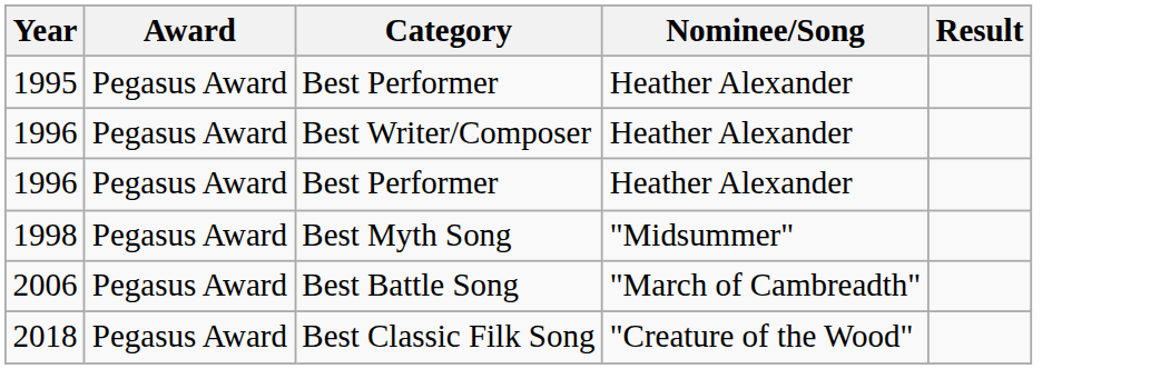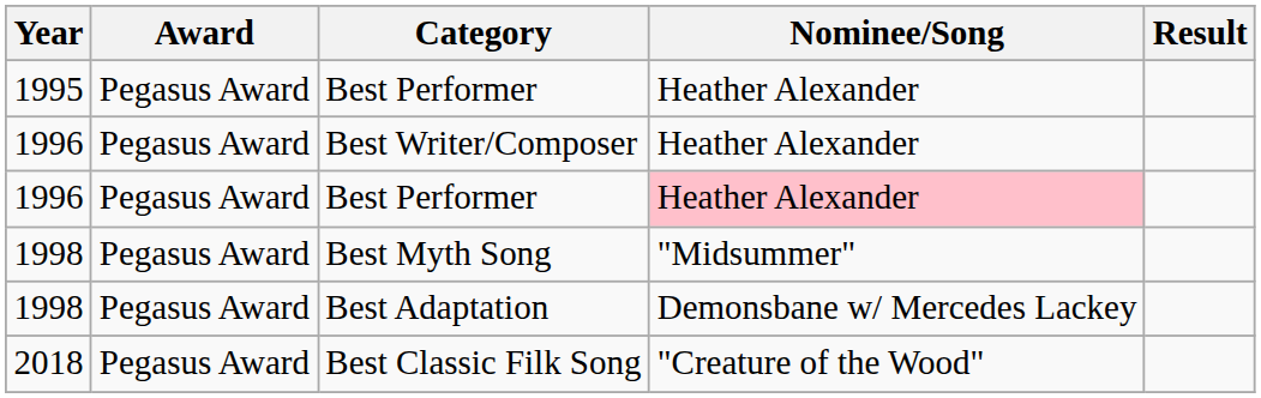 <table class="wikitable">
 <tr>
 <th>Year</th>
 <th>Award</th>
 <th>Category</th>
 <th>Nominee/Song</th>
 <th>Result</th>
 </tr>
 <tr>
 <td>1995</td>
 <td>Pegasus Award</td>
 <td>Best Performer</td>
 <td>Heather Alexander</td>
 <td></td>
 </tr>
 <tr>
 <td>1996</td>
 <td>Pegasus Award</td>
 <td>Best Writer/Composer</td>
 <td>Heather Alexander</td>
 <td></td>
 </tr>
 <tr>
 <td>1996</td>
 <td>Pegasus Award</td>
 <td>Best Performer</td>
-<td>Heather Alexander</td>
+<td style="background: pink;">Heather Alexander</td>
 <td></td>
 </tr>
 <tr>
 <td>1998</td>
 <td>Pegasus Award</td>
 <td>Best Myth Song</td>
 <td>"Midsummer"</td>
 <td></td>
 </tr>
 <tr>
-<td>2006</td>
+<td>1998</td>
 <td>Pegasus Award</td>
-<td>Best Battle Song</td>
-<td>"March of Cambreadth"</td>
+<td>Best Adaptation</td>
+<td>Demonsbane w/ Mercedes Lackey</td>
 <td></td>
 </tr>
 <tr>
 <td>2018</td>
 <td>Pegasus Award</td>
 <td>Best Classic Filk Song</td>
 <td>"Creature of the Wood"</td>
 <td></td>
 </tr>
 </table>
